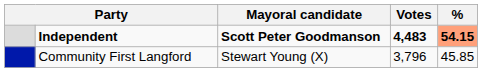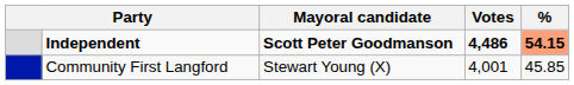 <table class="wikitable">
 <tr>
 <th width="250px" colspan="2">Party</th>
 <th width="200px">Mayoral candidate</th>
 <th width="50px">Votes</th>
 <th width="30px">%</th>
 </tr>
 <tr>
 <td style="background:gainsboro" width="30px"> </td>
 <td><strong>Independent</strong></td>
 <td><strong>Scott Peter Goodmanson</strong> </td>
-<td><strong>4,483</strong></td>
+<td><strong>4,486</strong></td>
 <td style="background: lightsalmon;"><strong>54.15</strong></td>
 </tr>
 <tr>
 <td style="background:#0018AA;" width="30px"> </td>
 <td>Community First Langford</td>
 <td>Stewart Young (X)</td>
-<td>3,796</td>
+<td>4,001</td>
 <td>45.85</td>
 </tr>
 </table>
